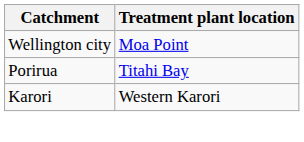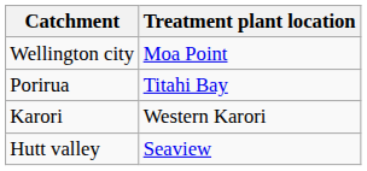 <table class="wikitable">
 <tr>
 <th>Catchment</th>
 <th>Treatment plant location</th>
 </tr>
 <tr>
 <td>Wellington city</td>
 <td><a href='#'>Moa Point</a></td>
 </tr>
 <tr>
 <td>Porirua</td>
 <td><a href='#'>Titahi Bay</a></td>
 </tr>
 <tr>
 <td>Karori</td>
 <td>Western Karori</td>
 </tr>
+<tr>
+<td>Hutt valley</td>
+<td><a href='#'>Seaview</a></td>
+</tr>
 </table>
